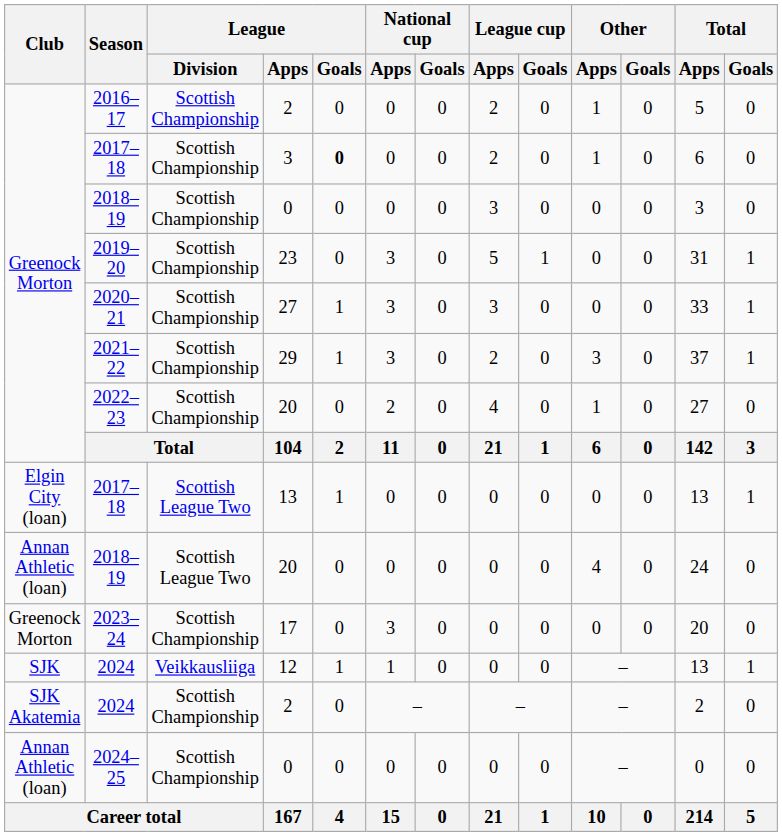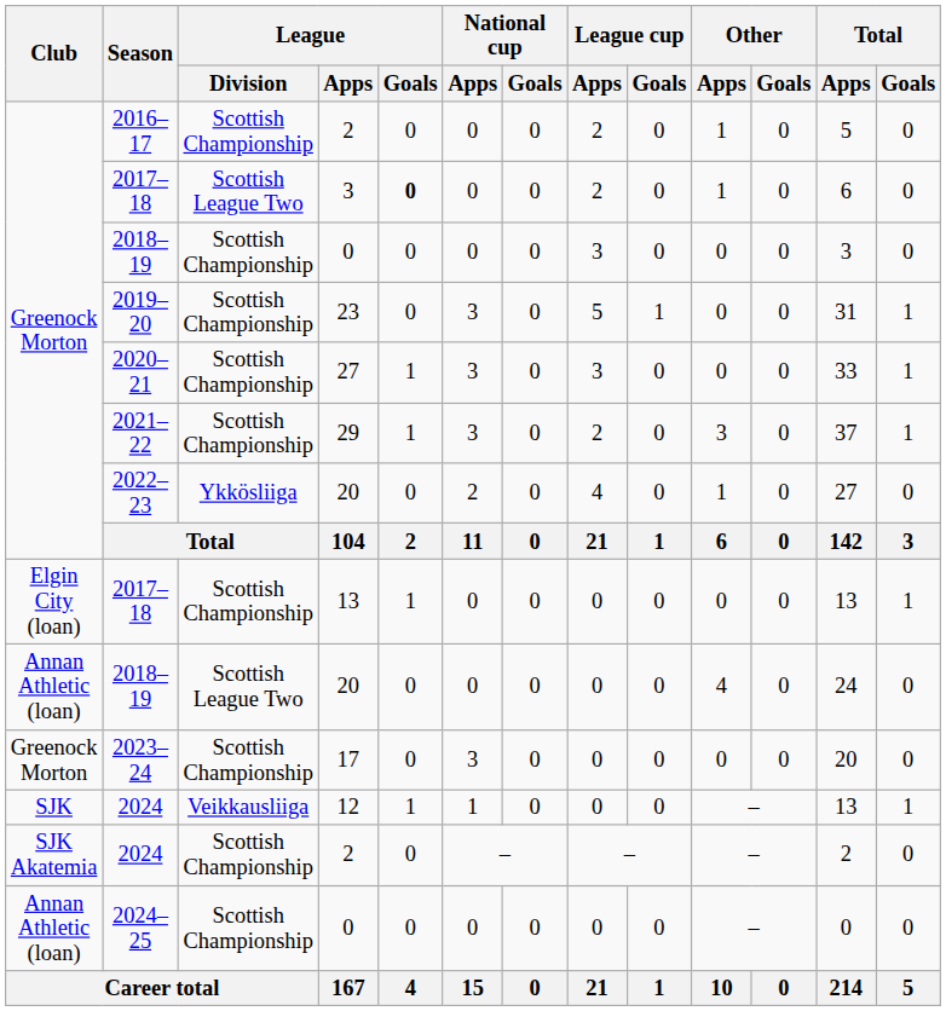 <table class="wikitable" style="text-align: center">
 <tr>
 <th rowspan="2">Club</th>
 <th rowspan="2">Season</th>
 <th colspan="3">League</th>
 <th colspan="2">National cup</th>
 <th colspan="2">League cup</th>
 <th colspan="2">Other</th>
 <th colspan="2">Total</th>
 </tr>
 <tr>
 <th>Division</th>
 <th>Apps</th>
 <th>Goals</th>
 <th>Apps</th>
 <th>Goals</th>
 <th>Apps</th>
 <th>Goals</th>
 <th>Apps</th>
 <th>Goals</th>
 <th>Apps</th>
 <th>Goals</th>
 </tr>
 <tr>
 <td rowspan=8><a href='#'>Greenock Morton</a></td>
 <td><a href='#'>2016–17</a></td>
 <td><a href='#'>Scottish Championship</a></td>
 <td>2</td>
 <td>0</td>
 <td>0</td>
 <td>0</td>
 <td>2</td>
 <td>0</td>
 <td>1</td>
 <td>0</td>
 <td>5</td>
 <td>0</td>
 </tr>
 <tr>
 <td><a href='#'>2017–18</a></td>
-<td>Scottish Championship</td>
+<td><a href='#'>Scottish League Two</a></td>
 <td>3</td>
 <td><strong>0</strong></td>
 <td>0</td>
 <td>0</td>
 <td>2</td>
 <td>0</td>
 <td>1</td>
 <td>0</td>
 <td>6</td>
 <td>0</td>
 </tr>
 <tr>
 <td><a href='#'>2018–19</a></td>
 <td>Scottish Championship</td>
 <td>0</td>
 <td>0</td>
 <td>0</td>
 <td>0</td>
 <td>3</td>
 <td>0</td>
 <td>0</td>
 <td>0</td>
 <td>3</td>
 <td>0</td>
 </tr>
 <tr>
 <td><a href='#'>2019–20</a></td>
 <td>Scottish Championship</td>
 <td>23</td>
 <td>0</td>
 <td>3</td>
 <td>0</td>
 <td>5</td>
 <td>1</td>
 <td>0</td>
 <td>0</td>
 <td>31</td>
 <td>1</td>
 </tr>
 <tr>
 <td><a href='#'>2020–21</a></td>
 <td>Scottish Championship</td>
 <td>27</td>
 <td>1</td>
 <td>3</td>
 <td>0</td>
 <td>3</td>
 <td>0</td>
 <td>0</td>
 <td>0</td>
 <td>33</td>
 <td>1</td>
 </tr>
 <tr>
 <td><a href='#'>2021–22</a></td>
 <td>Scottish Championship</td>
 <td>29</td>
 <td>1</td>
 <td>3</td>
 <td>0</td>
 <td>2</td>
 <td>0</td>
 <td>3</td>
 <td>0</td>
 <td>37</td>
 <td>1</td>
 </tr>
 <tr>
 <td><a href='#'>2022–23</a></td>
-<td>Scottish Championship</td>
+<td><a href='#'>Ykkösliiga</a></td>
 <td>20</td>
 <td>0</td>
 <td>2</td>
 <td>0</td>
 <td>4</td>
 <td>0</td>
 <td>1</td>
 <td>0</td>
 <td>27</td>
 <td>0</td>
 </tr>
 <tr>
 <th colspan=2>Total</th>
 <th>104</th>
 <th>2</th>
 <th>11</th>
 <th>0</th>
 <th>21</th>
 <th>1</th>
 <th>6</th>
 <th>0</th>
 <th>142</th>
 <th>3</th>
 </tr>
 <tr>
 <td><a href='#'>Elgin City</a> (loan)</td>
 <td><a href='#'>2017–18</a></td>
-<td><a href='#'>Scottish League Two</a></td>
+<td>Scottish Championship</td>
 <td>13</td>
 <td>1</td>
 <td>0</td>
 <td>0</td>
 <td>0</td>
 <td>0</td>
 <td>0</td>
 <td>0</td>
 <td>13</td>
 <td>1</td>
 </tr>
 <tr>
 <td><a href='#'>Annan Athletic</a> (loan)</td>
 <td><a href='#'>2018–19</a></td>
 <td>Scottish League Two</td>
 <td>20</td>
 <td>0</td>
 <td>0</td>
 <td>0</td>
 <td>0</td>
 <td>0</td>
 <td>4</td>
 <td>0</td>
 <td>24</td>
 <td>0</td>
 </tr>
 <tr>
 <td>Greenock Morton</td>
 <td><a href='#'>2023–24</a></td>
 <td>Scottish Championship</td>
 <td>17</td>
 <td>0</td>
 <td>3</td>
 <td>0</td>
 <td>0</td>
 <td>0</td>
 <td>0</td>
 <td>0</td>
 <td>20</td>
 <td>0</td>
 </tr>
 <tr>
 <td><a href='#'>SJK</a></td>
 <td><a href='#'>2024</a></td>
 <td><a href='#'>Veikkausliiga</a></td>
 <td>12</td>
 <td>1</td>
 <td>1</td>
 <td>0</td>
 <td>0</td>
 <td>0</td>
 <td colspan=2>–</td>
 <td>13</td>
 <td>1</td>
 </tr>
 <tr>
 <td><a href='#'>SJK Akatemia</a></td>
 <td><a href='#'>2024</a></td>
 <td>Scottish Championship</td>
 <td>2</td>
 <td>0</td>
 <td colspan=2>–</td>
 <td colspan=2>–</td>
 <td colspan=2>–</td>
 <td>2</td>
 <td>0</td>
 </tr>
 <tr>
 <td><a href='#'>Annan Athletic</a> (loan)</td>
 <td><a href='#'>2024–25</a></td>
 <td>Scottish Championship</td>
 <td>0</td>
 <td>0</td>
 <td>0</td>
 <td>0</td>
 <td>0</td>
 <td>0</td>
 <td colspan=2>–</td>
 <td>0</td>
 <td>0</td>
 </tr>
 <tr>
 <th colspan="3">Career total</th>
 <th>167</th>
 <th>4</th>
 <th>15</th>
 <th>0</th>
 <th>21</th>
 <th>1</th>
 <th>10</th>
 <th>0</th>
 <th>214</th>
 <th>5</th>
 </tr>
 </table>
